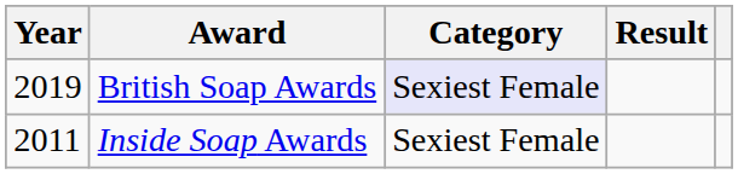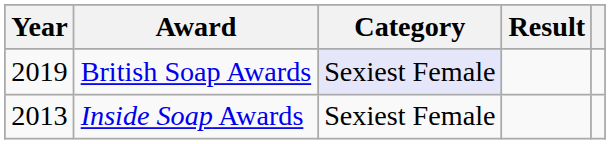 <table class="wikitable sortable">
 <tr>
 <th>Year</th>
 <th>Award</th>
 <th>Category</th>
 <th>Result</th>
 <th scope=col class=unsortable></th>
 </tr>
 <tr>
 <td>2019</td>
 <td><a href='#'>British Soap Awards</a></td>
 <td style="background: lavender;">Sexiest Female</td>
 <td></td>
 <td align="center"></td>
 </tr>
 <tr>
-<td>2011</td>
+<td>2013</td>
 <td><a href='#'><em>Inside Soap</em> Awards</a></td>
 <td>Sexiest Female</td>
 <td></td>
 <td align="center"></td>
 </tr>
 </table>
